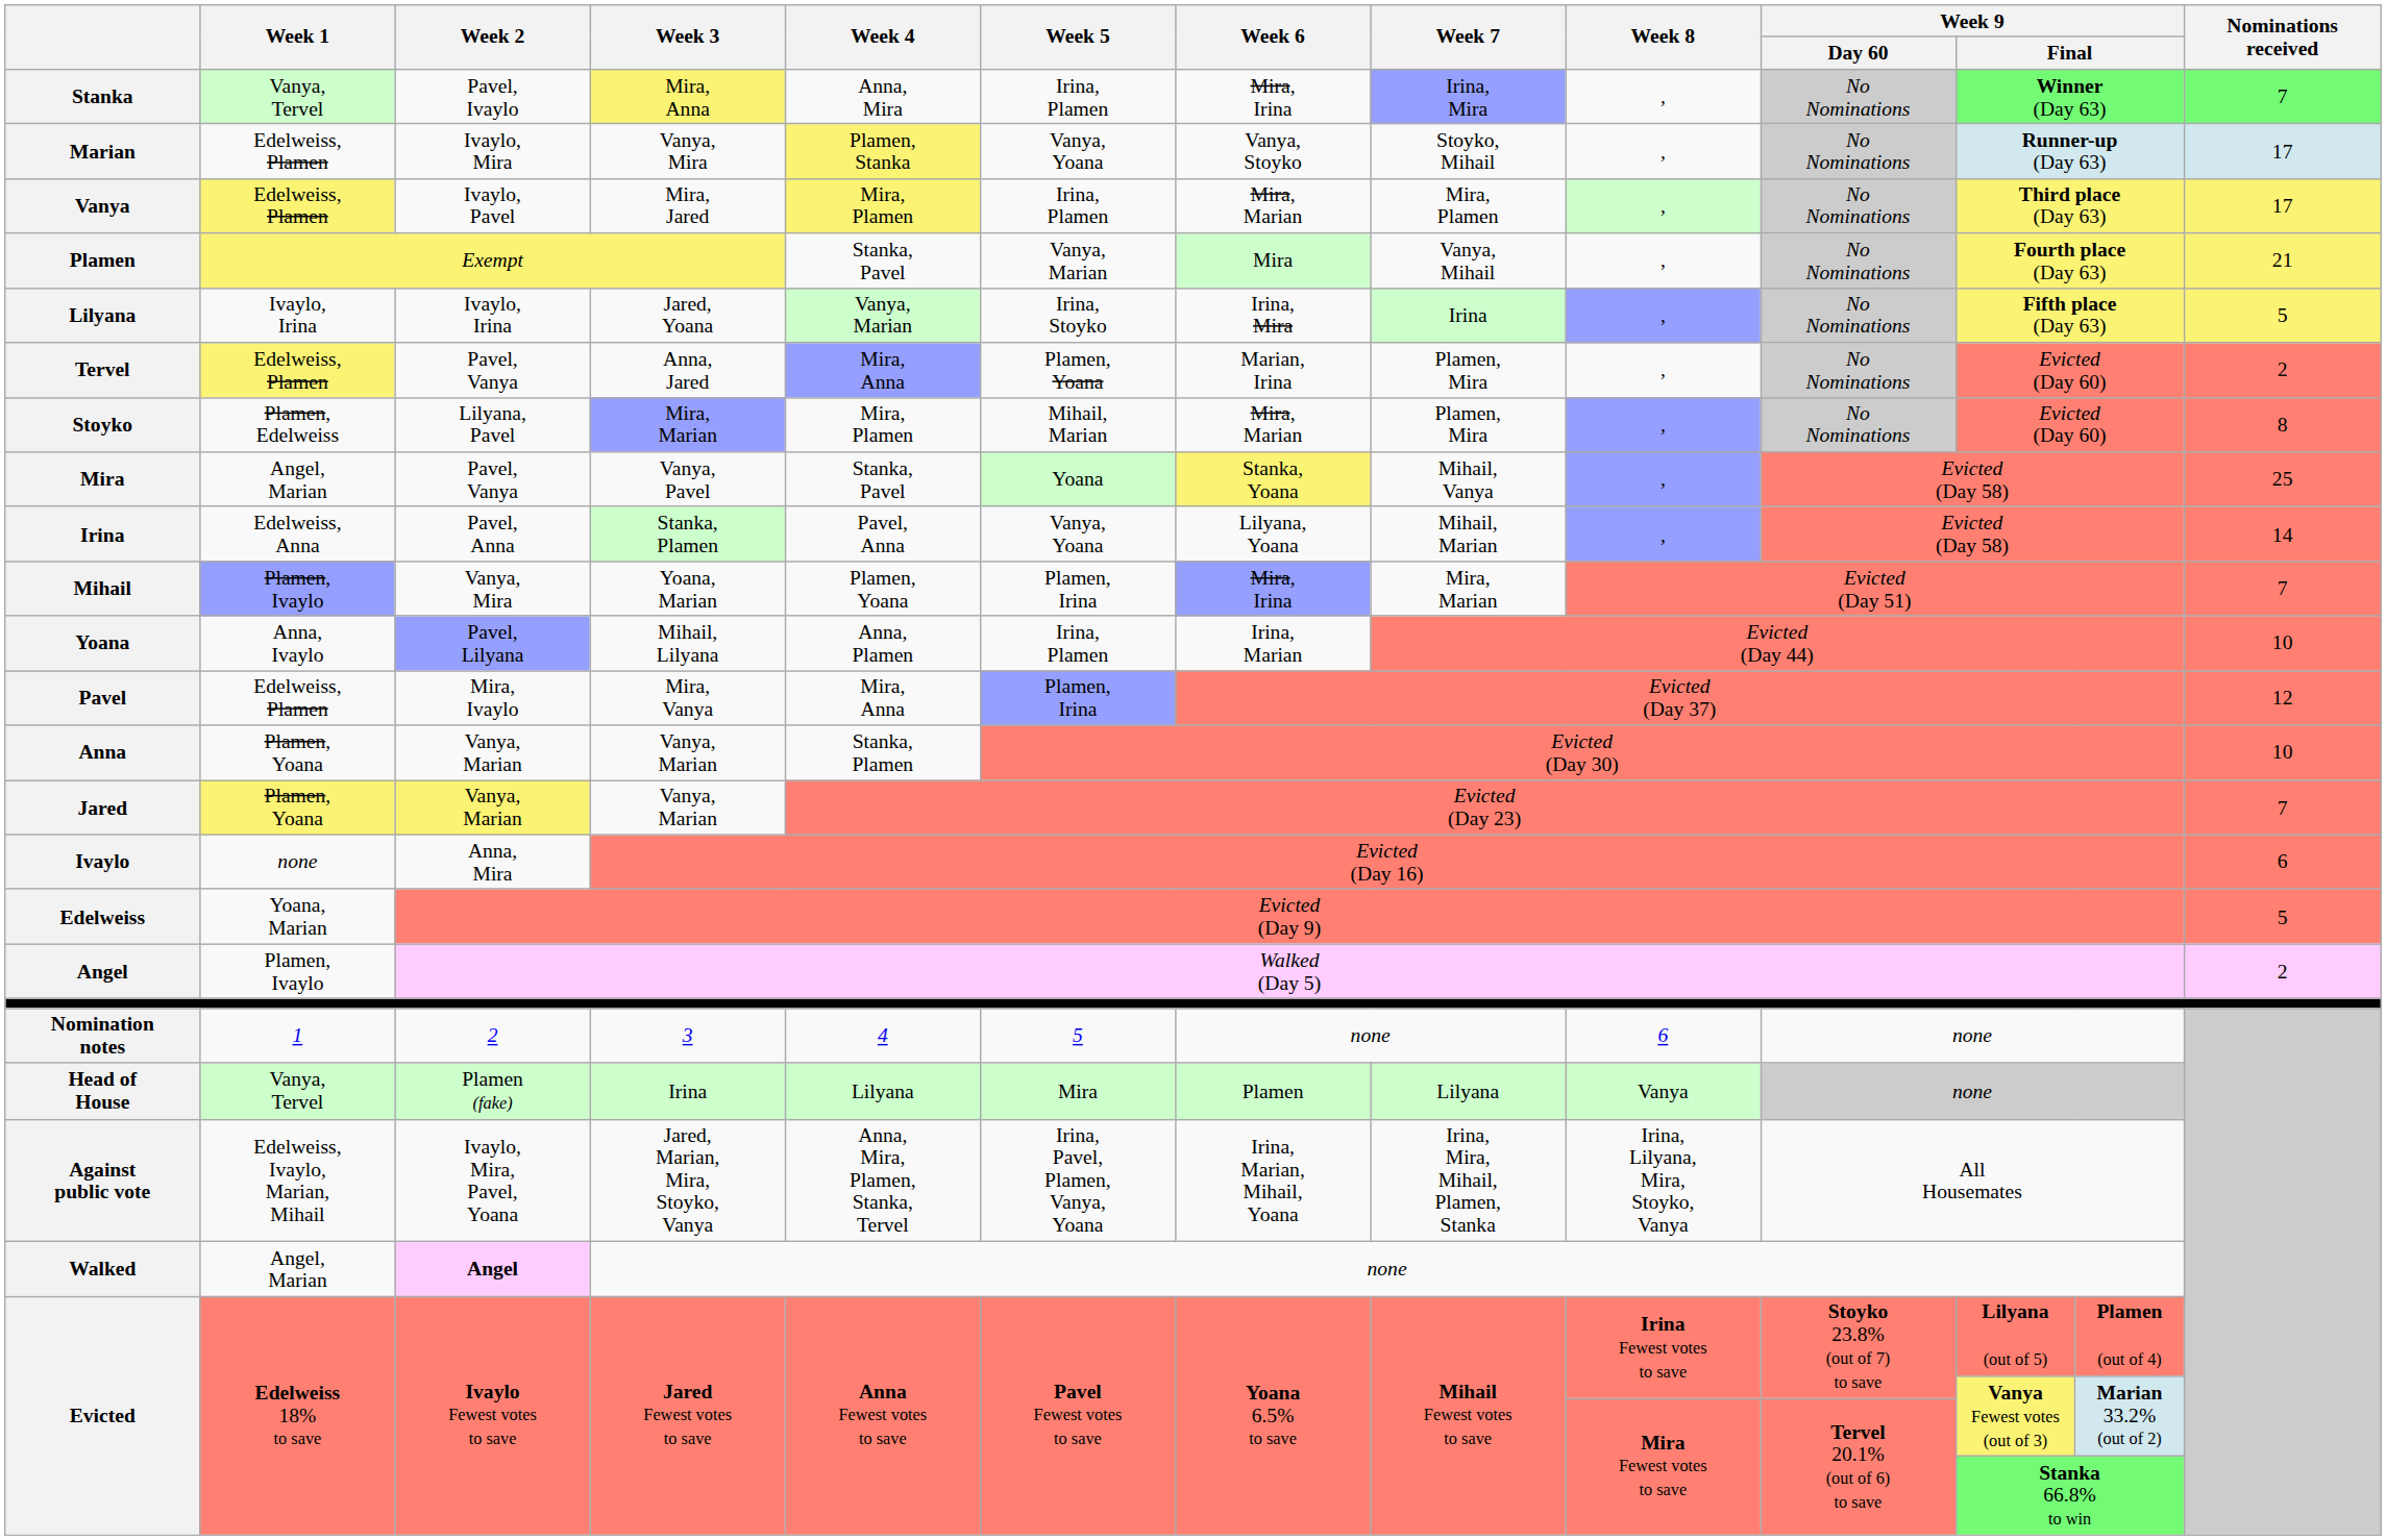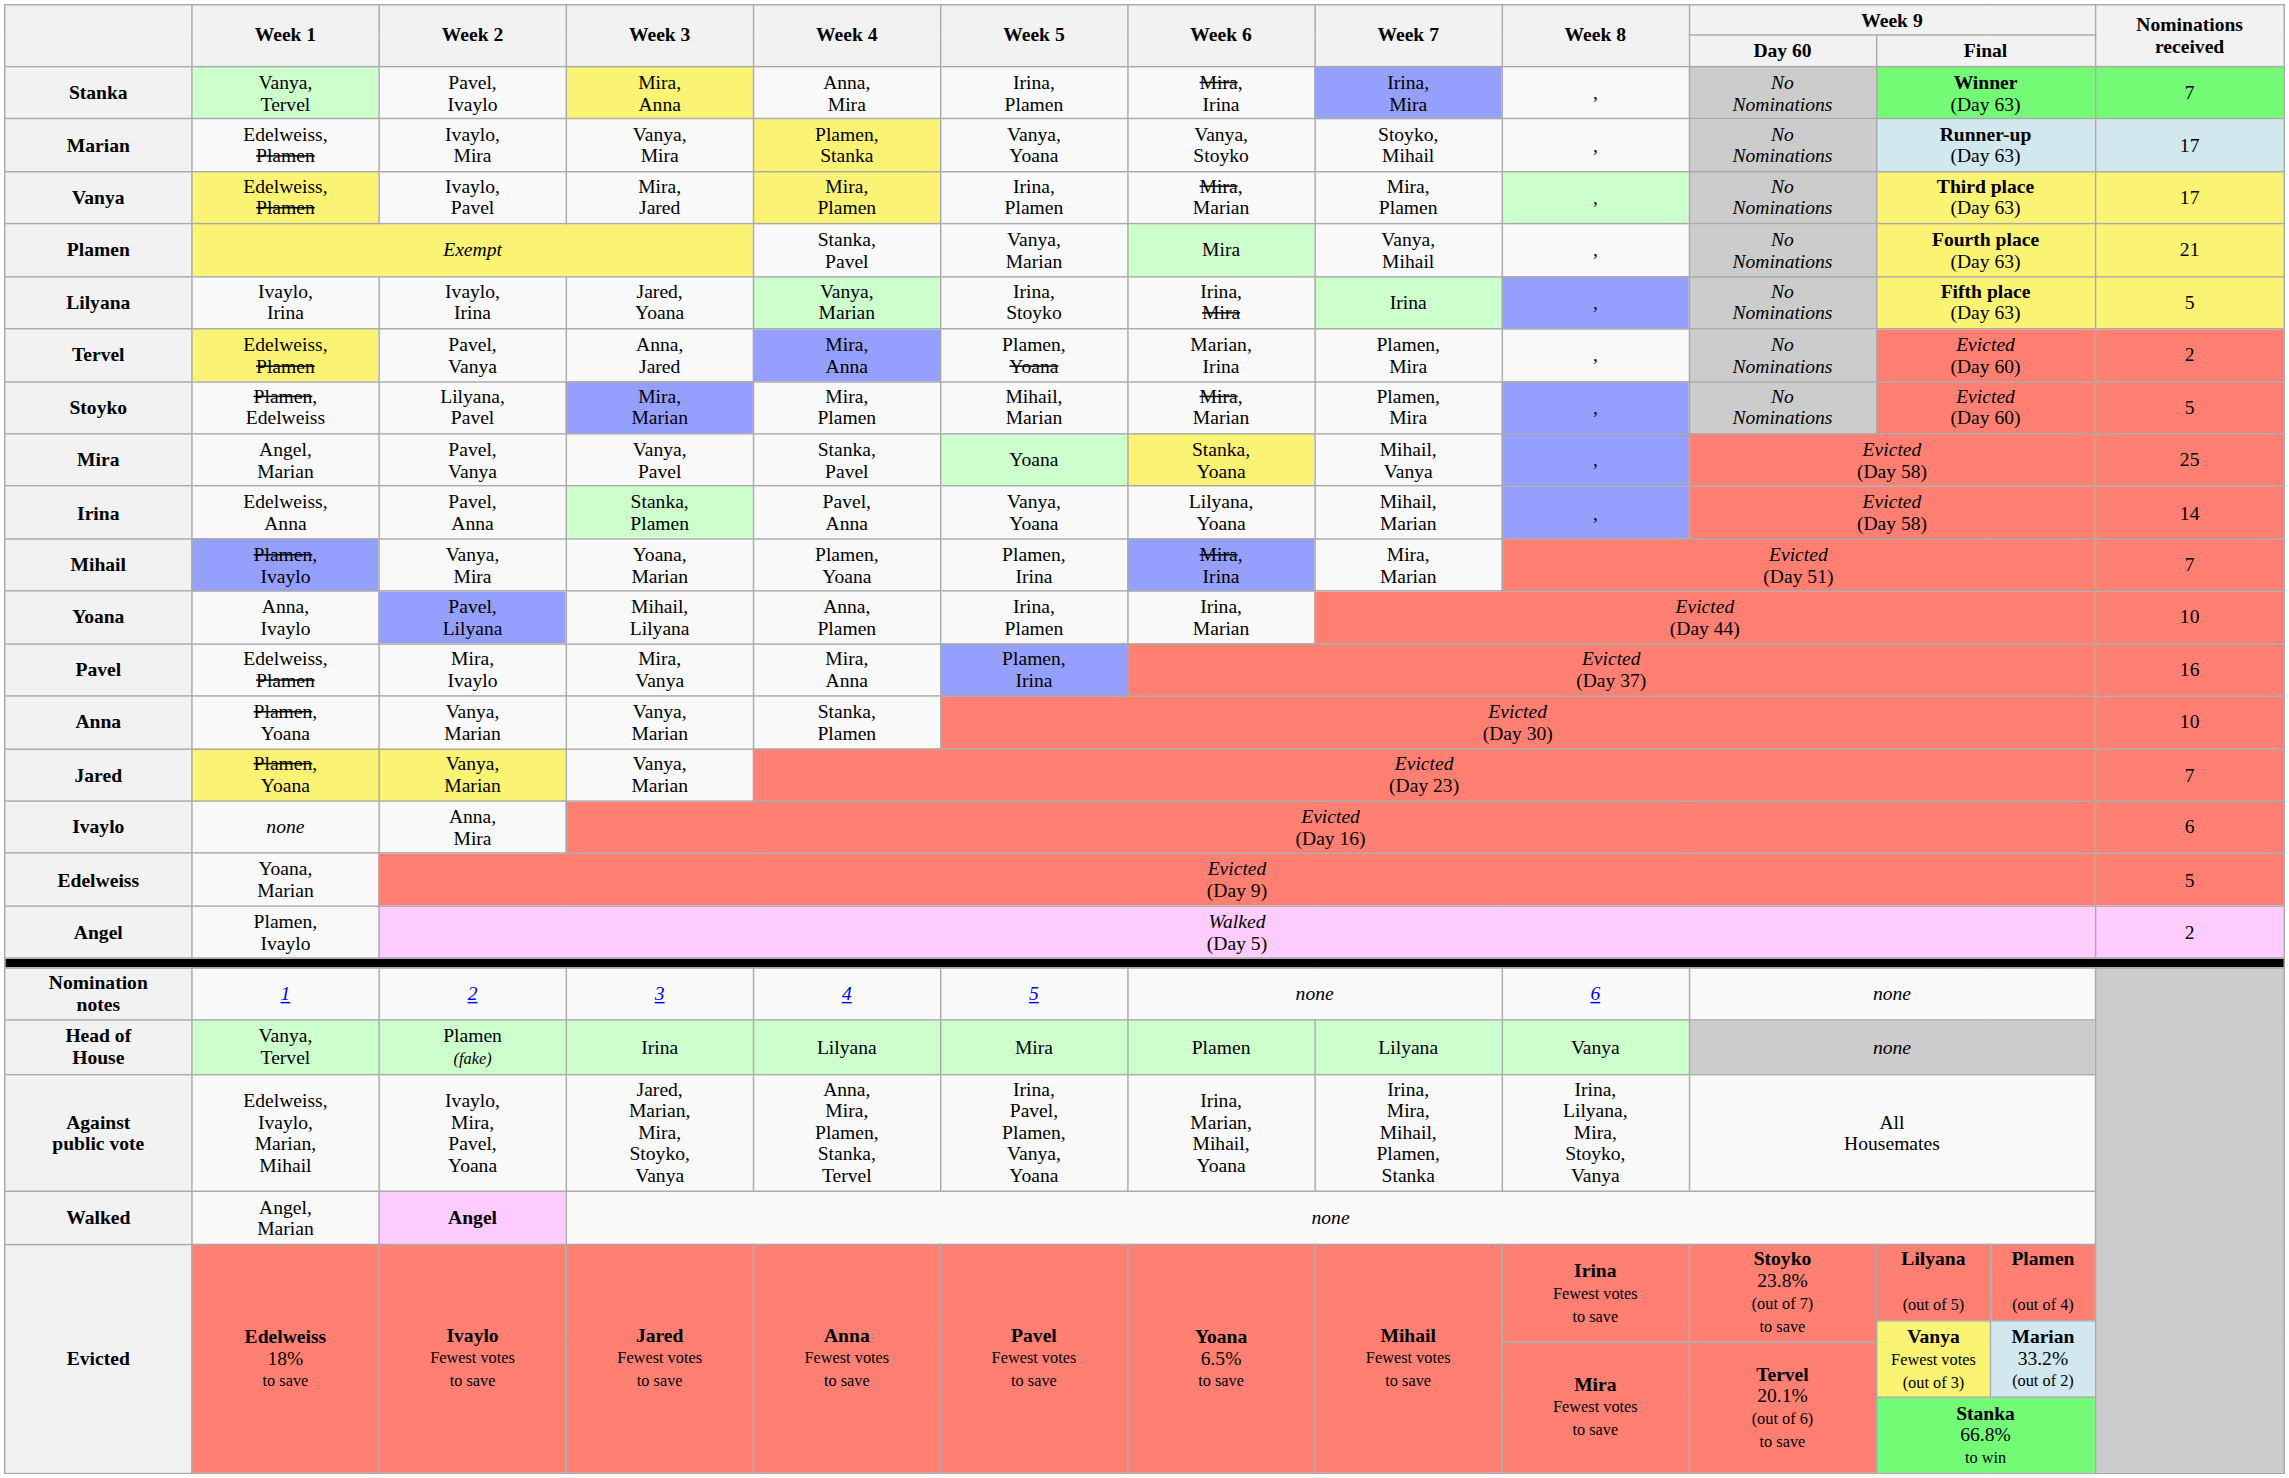 <table class="wikitable" style="text-align:center; width:100%; font-size:85%; line-height:15px">
 <tr>
 <th rowspan=2 style="width: 5%;"></th>
 <th rowspan=2 style="width: 5%;">Week 1</th>
 <th rowspan=2 style="width: 5%;">Week 2</th>
 <th rowspan=2 style="width: 5%;">Week 3</th>
 <th rowspan=2 style="width: 5%;">Week 4</th>
 <th rowspan=2 style="width: 5%;">Week 5</th>
 <th rowspan=2 style="width: 5%;">Week 6</th>
 <th rowspan=2 style="width: 5%;">Week 7</th>
 <th rowspan=2 style="width: 5%;">Week 8</th>
 <th colspan=3 style="width: 10%;">Week 9</th>
 <th rowspan=2 style="width: 5%;">Nominations<br>received</th>
 </tr>
 <tr>
 <th style="width: 5%;">Day 60</th>
 <th colspan=2 style="width: 5%;">Final</th>
 </tr>
 <tr>
 <th>Stanka</th>
 <td style="background:#cfc;">Vanya,<br>Tervel</td>
 <td>Pavel,<br>Ivaylo</td>
 <td style="background:#FBF373;">Mira,<br>Anna</td>
 <td>Anna,<br>Mira</td>
 <td>Irina,<br>Plamen</td>
 <td><s>Mira</s>,<br>Irina</td>
 <td style="background:#959ffd;">Irina,<br>Mira</td>
 <td>,<br></td>
 <td style="background:#CCCCCC;"><em>No<br>Nominations</em></td>
 <td colspan=2 style="background:#73FB76;;"><strong>Winner</strong><br>(Day 63)</td>
 <td style="background:#73FB76;;">7</td>
 </tr>
 <tr>
 <th>Marian</th>
 <td>Edelweiss,<br><s>Plamen</s></td>
 <td>Ivaylo,<br>Mira</td>
 <td>Vanya,<br>Mira</td>
 <td style="background:#FBF373;">Plamen,<br>Stanka</td>
 <td>Vanya,<br>Yoana</td>
 <td>Vanya,<br>Stoyko</td>
 <td>Stoyko,<br>Mihail</td>
 <td>,<br></td>
 <td style="background:#CCCCCC;"><em>No<br>Nominations</em></td>
 <td colspan=2 style="background:#D1E8EF;;"><strong>Runner-up</strong><br>(Day 63)</td>
 <td style="background:#D1E8EF;;">17</td>
 </tr>
 <tr>
 <th>Vanya</th>
 <td style="background:#FBF373;">Edelweiss,<br><s>Plamen</s></td>
 <td>Ivaylo,<br>Pavel</td>
 <td>Mira,<br>Jared</td>
 <td style="background:#FBF373;">Mira,<br>Plamen</td>
 <td>Irina,<br>Plamen</td>
 <td><s>Mira</s>,<br>Marian</td>
 <td>Mira,<br>Plamen</td>
 <td style="background:#cfc;">,<br></td>
 <td style="background:#CCCCCC;"><em>No<br>Nominations</em></td>
 <td colspan=2 style="background:#FBF373;;"><strong>Third place</strong><br>(Day 63)</td>
 <td style="background:#FBF373;;">17</td>
 </tr>
 <tr>
 <th>Plamen</th>
 <td colspan="3" style="background:#FBF373;"><em>Exempt</em></td>
 <td>Stanka,<br>Pavel</td>
 <td>Vanya,<br>Marian</td>
 <td style="background:#cfc;">Mira</td>
 <td>Vanya,<br>Mihail</td>
 <td>,<br></td>
 <td style="background:#CCCCCC;"><em>No<br>Nominations</em></td>
 <td colspan=2 style="background:#FBF373;;"><strong>Fourth place</strong><br>(Day 63)</td>
 <td style="background:#FBF373;;">21</td>
 </tr>
 <tr>
 <th>Lilyana</th>
 <td>Ivaylo,<br>Irina</td>
 <td>Ivaylo,<br>Irina</td>
 <td>Jared,<br>Yoana</td>
 <td style="background:#cfc;">Vanya,<br>Marian</td>
 <td>Irina,<br>Stoyko</td>
 <td>Irina,<br><s>Mira</s></td>
 <td style="background:#cfc;">Irina</td>
 <td style="background:#959ffd;">,<br></td>
 <td style="background:#CCCCCC;"><em>No<br>Nominations</em></td>
 <td colspan=2 style="background:#FBF373;;"><strong>Fifth place</strong><br>(Day 63)</td>
 <td style="background:#FBF373;;">5</td>
 </tr>
 <tr>
 <th>Tervel</th>
 <td style="background:#FBF373;">Edelweiss,<br><s>Plamen</s></td>
 <td>Pavel,<br>Vanya</td>
 <td>Anna,<br>Jared</td>
 <td style="background:#959ffd;">Mira,<br>Anna</td>
 <td>Plamen,<br><s>Yoana</s></td>
 <td>Marian,<br>Irina</td>
 <td>Plamen,<br>Mira</td>
 <td>,<br></td>
 <td style="background:#CCCCCC;"><em>No<br>Nominations</em></td>
 <td colspan=2 style="background:#FF8072;;"><em>Evicted</em><br>(Day 60)</td>
 <td style="background:#FF8072;">2</td>
 </tr>
 <tr>
 <th>Stoyko</th>
 <td><s>Plamen</s>,<br>Edelweiss</td>
 <td>Lilyana,<br>Pavel</td>
 <td style="background:#959ffd;">Mira,<br>Marian</td>
 <td>Mira,<br>Plamen</td>
 <td>Mihail,<br>Marian</td>
 <td><s>Mira</s>,<br>Marian</td>
 <td>Plamen,<br>Mira</td>
 <td style="background:#959ffd;">,<br></td>
 <td style="background:#CCCCCC;"><em>No<br>Nominations</em></td>
 <td colspan=2 style="background:#FF8072;;"><em>Evicted</em><br>(Day 60)</td>
-<td style="background:#FF8072;">8</td>
+<td style="background:#FF8072;">5</td>
 </tr>
 <tr>
 <th>Mira</th>
 <td>Angel,<br>Marian</td>
 <td>Pavel,<br>Vanya</td>
 <td>Vanya,<br>Pavel</td>
 <td>Stanka,<br>Pavel</td>
 <td style="background:#cfc;">Yoana</td>
 <td style="background:#FBF373;">Stanka,<br>Yoana</td>
 <td>Mihail,<br>Vanya</td>
 <td style="background:#959ffd;">,<br></td>
 <td style="background:#FF8072;" colspan="3"><em>Evicted</em><br>(Day 58)</td>
 <td style="background:#FF8072;">25</td>
 </tr>
 <tr>
 <th>Irina</th>
 <td>Edelweiss,<br>Anna</td>
 <td>Pavel,<br>Anna</td>
 <td style="background:#cfc;">Stanka,<br>Plamen</td>
 <td>Pavel,<br>Anna</td>
 <td>Vanya,<br>Yoana</td>
 <td>Lilyana,<br>Yoana</td>
 <td>Mihail,<br>Marian</td>
 <td style="background:#959ffd;">,<br></td>
 <td style="background:#FF8072;" colspan="3"><em>Evicted</em><br>(Day 58)</td>
 <td style="background:#FF8072;">14</td>
 </tr>
 <tr>
 <th>Mihail</th>
 <td style="background:#959ffd;"><s>Plamen</s>,<br>Ivaylo</td>
 <td>Vanya,<br>Mira</td>
 <td>Yoana,<br>Marian</td>
 <td>Plamen,<br>Yoana</td>
 <td>Plamen,<br>Irina</td>
 <td style="background:#959ffd;"><s>Mira</s>,<br>Irina</td>
 <td>Mira,<br>Marian</td>
 <td style="background:#FF8072;" colspan="4"><em>Evicted</em><br>(Day 51)</td>
 <td style="background:#FF8072;">7</td>
 </tr>
 <tr>
 <th>Yoana</th>
 <td>Anna,<br>Ivaylo</td>
 <td style="background:#959ffd;">Pavel,<br>Lilyana</td>
 <td>Mihail,<br>Lilyana</td>
 <td>Anna,<br>Plamen</td>
 <td>Irina,<br>Plamen</td>
 <td>Irina,<br>Marian</td>
 <td style="background:#FF8072;" colspan="5"><em>Evicted</em><br>(Day 44)</td>
 <td style="background:#FF8072;">10</td>
 </tr>
 <tr>
 <th>Pavel</th>
 <td>Edelweiss,<br><s>Plamen</s></td>
 <td>Mira,<br>Ivaylo</td>
 <td>Mira,<br>Vanya</td>
 <td>Mira,<br>Anna</td>
 <td style="background:#959ffd;">Plamen,<br>Irina</td>
 <td style="background:#FF8072;" colspan="6"><em>Evicted</em><br>(Day 37)</td>
-<td style="background:#FF8072;">12</td>
+<td style="background:#FF8072;">16</td>
 </tr>
 <tr>
 <th>Anna</th>
 <td><s>Plamen</s>,<br>Yoana</td>
 <td>Vanya,<br>Marian</td>
 <td>Vanya,<br>Marian</td>
 <td>Stanka,<br>Plamen</td>
 <td style="background:#FF8072;" colspan="7"><em>Evicted</em><br>(Day 30)</td>
 <td style="background:#FF8072;">10</td>
 </tr>
 <tr>
 <th>Jared</th>
 <td style="background:#FBF373;"><s>Plamen</s>,<br>Yoana</td>
 <td style="background:#FBF373;">Vanya,<br>Marian</td>
 <td>Vanya,<br>Marian</td>
 <td style="background:#FF8072;" colspan="8"><em>Evicted</em><br>(Day 23)</td>
 <td style="background:#FF8072;">7</td>
 </tr>
 <tr>
 <th>Ivaylo</th>
 <td><em>none</em></td>
 <td>Anna,<br>Mira</td>
 <td style="background:#FF8072;" colspan="9"><em>Evicted</em><br>(Day 16)</td>
 <td style="background:#FF8072;">6</td>
 </tr>
 <tr>
 <th>Edelweiss</th>
 <td>Yoana,<br>Marian</td>
 <td style="background:#FF8072;" colspan="10"><em>Evicted</em><br>(Day 9)</td>
 <td style="background:#FF8072;">5</td>
 </tr>
 <tr>
 <th>Angel</th>
 <td>Plamen,<br>Ivaylo</td>
 <td style="background:#fcf;" colspan="10"><em>Walked</em><br>(Day 5)</td>
 <td style="background:#fcf;">2</td>
 </tr>
 <tr>
 <th style="background:#000;" colspan="13"></th>
 </tr>
 <tr>
 <th>Nomination<br>notes</th>
 <td><em><a href='#'>1</a></em></td>
 <td><em><a href='#'>2</a></em></td>
 <td><em><a href='#'>3</a></em></td>
 <td><em><a href='#'>4</a></em></td>
 <td><em><a href='#'>5</a></em></td>
 <td colspan=2><em>none</em></td>
 <td><em><a href='#'>6</a></em></td>
 <td colspan=3><em>none</em></td>
 <td style="background:#CCCCCC;" rowspan="8"></td>
 </tr>
 <tr>
 <th>Head of<br>House</th>
 <td style="background:#cfc;">Vanya,<br>Tervel</td>
 <td style="background:#cfc;">Plamen<br><em><small>(fake)</small></em></td>
 <td style="background:#cfc;">Irina</td>
 <td style="background:#cfc;">Lilyana</td>
 <td style="background:#cfc;">Mira</td>
 <td style="background:#cfc;">Plamen</td>
 <td style="background:#cfc;">Lilyana</td>
 <td style="background:#cfc;">Vanya</td>
 <td colspan=3 style="background:#CCCCCC;"><em>none</em></td>
 </tr>
 <tr>
 <th>Against<br>public vote</th>
 <td>Edelweiss,<br>Ivaylo,<br>Marian,<br>Mihail</td>
 <td>Ivaylo,<br>Mira,<br>Pavel,<br>Yoana</td>
 <td>Jared,<br>Marian,<br>Mira,<br>Stoyko,<br>Vanya</td>
 <td>Anna,<br>Mira,<br>Plamen,<br>Stanka,<br>Tervel</td>
 <td>Irina,<br>Pavel,<br>Plamen,<br>Vanya,<br>Yoana</td>
 <td>Irina,<br>Marian,<br>Mihail,<br>Yoana</td>
 <td>Irina,<br>Mira,<br>Mihail,<br>Plamen,<br>Stanka</td>
 <td>Irina,<br>Lilyana,<br>Mira,<br>Stoyko,<br>Vanya</td>
 <td colspan=3>All<br>Housemates</td>
 </tr>
 <tr>
 <th>Walked</th>
 <td>Angel,<br>Marian</td>
 <td style="background:#fcf;"><strong>Angel</strong></td>
 <td colspan=9><em>none</em></td>
 </tr>
 <tr>
 <th rowspan=4>Evicted</th>
 <td rowspan=4 style="background:#FF8072"><strong>Edelweiss</strong><br>18%<br><small>to save</small></td>
 <td rowspan=4 style="background:#FF8072"><strong>Ivaylo</strong><br><small>Fewest votes<br>to save</small></td>
 <td rowspan=4 style="background:#FF8072"><strong>Jared</strong><br><small>Fewest votes<br>to save</small></td>
 <td rowspan=4 style="background:#FF8072"><strong>Anna</strong><br><small>Fewest votes<br>to save</small></td>
 <td rowspan=4 style="background:#FF8072"><strong>Pavel</strong><br><small>Fewest votes<br>to save</small></td>
 <td rowspan=4 style="background:#FF8072"><strong>Yoana</strong><br>6.5%<br><small>to save</small></td>
 <td rowspan=4 style="background:#FF8072"><strong>Mihail</strong><br><small>Fewest votes<br>to save</small></td>
 <td rowspan=2 style="background:#FF8072"><strong>Irina</strong><br><small>Fewest votes<br>to save</small></td>
 <td rowspan=2 style="background:#FF8072"><strong>Stoyko</strong><br>23.8%<br><small>(out of 7)<br>to save</small></td>
 <td style="background:#FF8072"><strong>Lilyana</strong><br><small><br>(out of 5)</small></td>
 <td style="background:#FF8072"><strong>Plamen</strong><br><small><br>(out of 4)</small></td>
 </tr>
 <tr>
 <td style="background:#FBF373" rowspan="2"><strong>Vanya</strong><br><small>Fewest votes<br>(out of 3)</small></td>
 <td style="background:#D1E8EF" rowspan="2"><strong>Marian</strong><br>33.2%<br><small>(out of 2)</small></td>
 </tr>
 <tr>
 <td style="background:#FF8072" rowspan="2"><strong>Mira</strong><br><small>Fewest votes<br>to save</small></td>
 <td style="background:#FF8072" rowspan="2"><strong>Tervel</strong><br>20.1%<br><small>(out of 6)<br>to save</small></td>
 </tr>
 <tr>
 <td colspan=2 style="background:#73FB76"><strong>Stanka</strong><br>66.8%<br><small>to win</small></td>
 </tr>
 </table>
